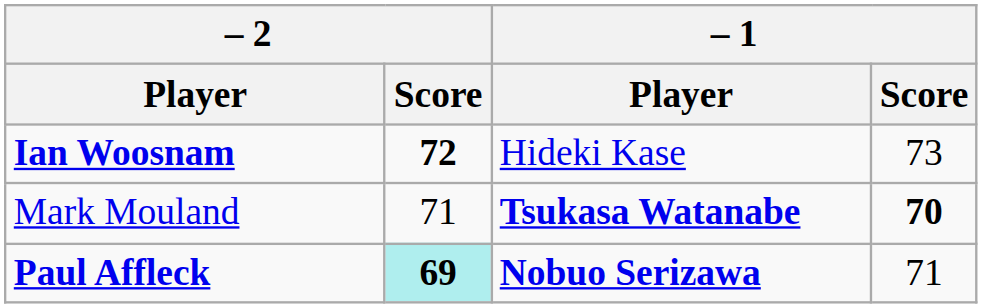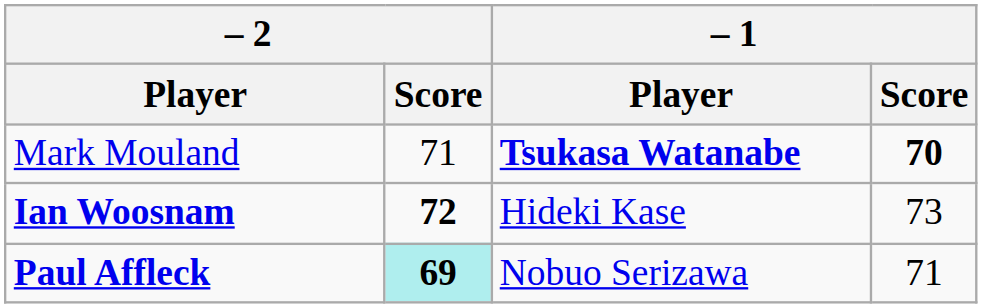 <table class=wikitable>
 <tr>
 <th colspan=2> – 2</th>
 <th colspan=2> – 1</th>
 </tr>
 <tr>
 <th width=155>Player</th>
 <th>Score</th>
 <th width=155>Player</th>
 <th>Score</th>
 </tr>
 <tr>
+<td><a href='#'>Mark Mouland</a></td>
+<td align=center>71</td>
+<td><strong><a href='#'>Tsukasa Watanabe</a></strong></td>
+<td align=center><strong>70</strong></td>
+</tr>
+<tr>
 <td><strong><a href='#'>Ian Woosnam</a></strong></td>
 <td align=center><strong>72</strong></td>
 <td><a href='#'>Hideki Kase</a></td>
 <td align=center>73</td>
 </tr>
 <tr>
-<td><a href='#'>Mark Mouland</a></td>
-<td align=center>71</td>
-<td><strong><a href='#'>Tsukasa Watanabe</a></strong></td>
-<td align=center><strong>70</strong></td>
-</tr>
-<tr>
 <td><strong><a href='#'>Paul Affleck</a></strong></td>
 <td align=center style="background: paleturquoise;"><strong>69</strong></td>
-<td><strong><a href='#'>Nobuo Serizawa</a></strong></td>
+<td><a href='#'>Nobuo Serizawa</a></td>
 <td align=center>71</td>
 </tr>
 </table>
